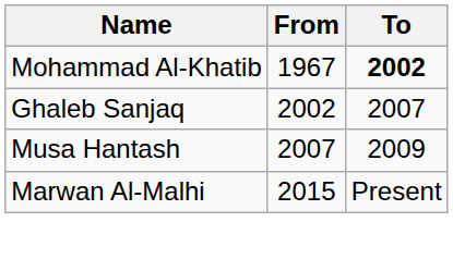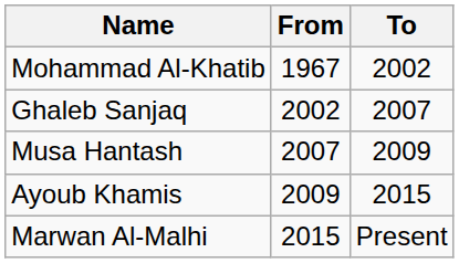 <table class="wikitable">
 <tr>
 <th>Name</th>
 <th>From</th>
 <th>To</th>
 </tr>
 <tr>
 <td align=left> Mohammad Al-Khatib</td>
 <td align=center>1967</td>
-<td align=center><strong>2002</strong></td>
+<td align=center>2002</td>
 </tr>
 <tr>
 <td align=left> Ghaleb Sanjaq</td>
 <td align=center>2002</td>
 <td align=center>2007</td>
 </tr>
 <tr>
 <td align=Left> Musa Hantash</td>
 <td align=center>2007</td>
 <td align=center>2009</td>
 </tr>
 <tr>
+<td align=Left> Ayoub Khamis</td>
+<td align=center>2009</td>
+<td align=center>2015</td>
+</tr>
+<tr>
 <td align=left> Marwan Al-Malhi</td>
 <td align=center>2015</td>
 <td align=center>Present</td>
 </tr>
 </table>
